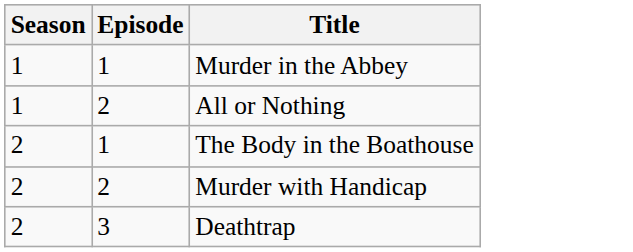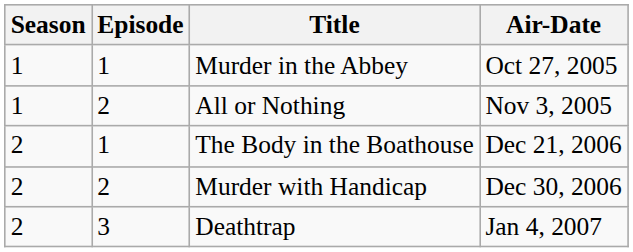 <table class="wikitable">
 <tr>
 <th>Season</th>
 <th>Episode</th>
 <th>Title</th>
+<th>Air-Date</th>
 </tr>
 <tr>
 <td>1</td>
 <td>1</td>
 <td>Murder in the Abbey</td>
+<td>Oct 27, 2005</td>
 </tr>
 <tr>
 <td>1</td>
 <td>2</td>
 <td>All or Nothing</td>
+<td>Nov 3, 2005</td>
 </tr>
 <tr>
 <td>2</td>
 <td>1</td>
 <td>The Body in the Boathouse</td>
+<td>Dec 21, 2006</td>
 </tr>
 <tr>
 <td>2</td>
 <td>2</td>
 <td>Murder with Handicap</td>
+<td>Dec 30, 2006</td>
 </tr>
 <tr>
 <td>2</td>
 <td>3</td>
 <td>Deathtrap</td>
+<td>Jan 4, 2007</td>
 </tr>
 </table>
